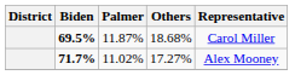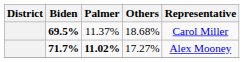 <table class=wikitable>
 <tr>
 <th>District</th>
 <th>Biden</th>
 <th>Palmer</th>
 <th>Others</th>
 <th>Representative</th>
 </tr>
 <tr align=center>
 <th></th>
 <td><strong>69.5%</strong></td>
-<td>11.87%</td>
+<td>11.37%</td>
 <td>18.68%</td>
 <td><a href='#'>Carol Miller</a></td>
 </tr>
 <tr align=center>
 <th></th>
 <td><strong>71.7%</strong></td>
-<td>11.02%</td>
+<td><strong>11.02%</strong></td>
 <td>17.27%</td>
 <td><a href='#'>Alex Mooney</a></td>
 </tr>
 <tr align=center>
 </tr>
 </table>
